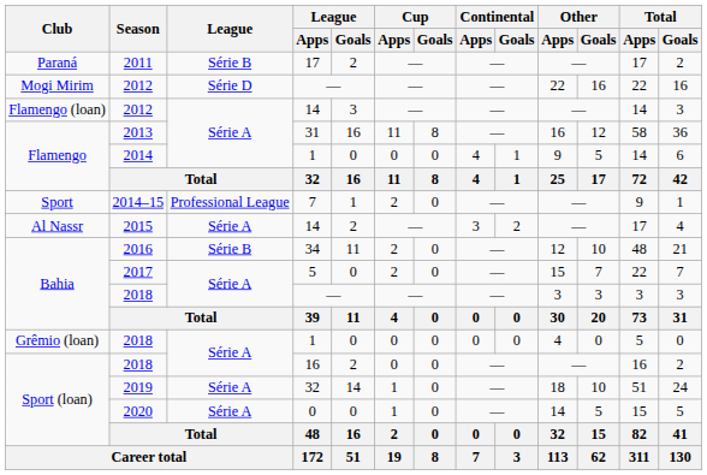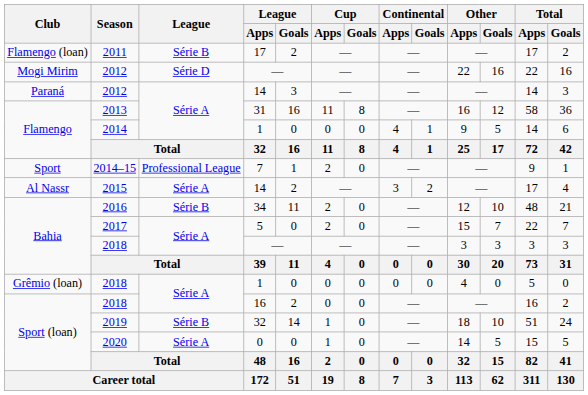 <table class="wikitable" style="text-align: center;">
 <tr>
 <th rowspan="2">Club</th>
 <th rowspan="2">Season</th>
 <th rowspan="2">League</th>
 <th colspan="2">League</th>
 <th colspan="2">Cup</th>
 <th colspan="2">Continental</th>
 <th colspan="2">Other</th>
 <th colspan="2">Total</th>
 </tr>
 <tr>
 <th>Apps</th>
 <th>Goals</th>
 <th>Apps</th>
 <th>Goals</th>
 <th>Apps</th>
 <th>Goals</th>
 <th>Apps</th>
 <th>Goals</th>
 <th>Apps</th>
 <th>Goals</th>
 </tr>
 <tr>
-<td rowspan="1" valign="center"><a href='#'>Paraná</a></td>
+<td rowspan="1" valign="center"><a href='#'>Flamengo</a> (loan)</td>
 <td><a href='#'>2011</a></td>
 <td valign="center"><a href='#'>Série B</a></td>
 <td>17</td>
 <td>2</td>
 <td colspan="2">—</td>
 <td colspan="2">—</td>
 <td colspan="2">—</td>
 <td>17</td>
 <td>2</td>
 </tr>
 <tr>
 <td rowspan="1" valign="center"><a href='#'>Mogi Mirim</a></td>
 <td><a href='#'>2012</a></td>
 <td valign="center"><a href='#'>Série D</a></td>
 <td colspan="2">—</td>
 <td colspan="2">—</td>
 <td colspan="2">—</td>
 <td>22</td>
 <td>16</td>
 <td>22</td>
 <td>16</td>
 </tr>
 <tr>
-<td rowspan="1" valign="center"><a href='#'>Flamengo</a> (loan)</td>
+<td rowspan="1" valign="center"><a href='#'>Paraná</a></td>
 <td><a href='#'>2012</a></td>
 <td rowspan="3" valign="center"><a href='#'>Série A</a></td>
 <td>14</td>
 <td>3</td>
 <td colspan="2">—</td>
 <td colspan="2">—</td>
 <td colspan="2">—</td>
 <td>14</td>
 <td>3</td>
 </tr>
 <tr>
 <td rowspan="3" valign="center"><a href='#'>Flamengo</a></td>
 <td><a href='#'>2013</a></td>
 <td>31</td>
 <td>16</td>
 <td>11</td>
 <td>8</td>
 <td colspan="2">—</td>
 <td>16</td>
 <td>12</td>
 <td>58</td>
 <td>36</td>
 </tr>
 <tr>
 <td><a href='#'>2014</a></td>
 <td>1</td>
 <td>0</td>
 <td>0</td>
 <td>0</td>
 <td>4</td>
 <td>1</td>
 <td>9</td>
 <td>5</td>
 <td>14</td>
 <td>6</td>
 </tr>
 <tr>
 <th colspan="2"><strong>Total</strong></th>
 <th>32</th>
 <th>16</th>
 <th>11</th>
 <th>8</th>
 <th>4</th>
 <th>1</th>
 <th>25</th>
 <th>17</th>
 <th>72</th>
 <th>42</th>
 </tr>
 <tr>
 <td rowspan="1" valign="center"><a href='#'>Sport</a></td>
 <td><a href='#'>2014–15</a></td>
 <td valign="center"><a href='#'>Professional League</a></td>
 <td>7</td>
 <td>1</td>
 <td>2</td>
 <td>0</td>
 <td colspan="2">—</td>
 <td colspan="2">—</td>
 <td>9</td>
 <td>1</td>
 </tr>
 <tr>
 <td rowspan="1" valign="center"><a href='#'>Al Nassr</a></td>
 <td><a href='#'>2015</a></td>
 <td valign="center"><a href='#'>Série A</a></td>
 <td>14</td>
 <td>2</td>
 <td colspan="2">—</td>
 <td>3</td>
 <td>2</td>
 <td colspan="2">—</td>
 <td>17</td>
 <td>4</td>
 </tr>
 <tr>
 <td rowspan="4" valign="center"><a href='#'>Bahia</a></td>
 <td><a href='#'>2016</a></td>
 <td valign="center"><a href='#'>Série B</a></td>
 <td>34</td>
 <td>11</td>
 <td>2</td>
 <td>0</td>
 <td colspan="2">—</td>
 <td>12</td>
 <td>10</td>
 <td>48</td>
 <td>21</td>
 </tr>
 <tr>
 <td><a href='#'>2017</a></td>
 <td rowspan="2" valign="center"><a href='#'>Série A</a></td>
 <td>5</td>
 <td>0</td>
 <td>2</td>
 <td>0</td>
 <td colspan="2">—</td>
 <td>15</td>
 <td>7</td>
 <td>22</td>
 <td>7</td>
 </tr>
 <tr>
 <td><a href='#'>2018</a></td>
 <td colspan="2">—</td>
 <td colspan="2">—</td>
 <td colspan="2">—</td>
 <td>3</td>
 <td>3</td>
 <td>3</td>
 <td>3</td>
 </tr>
 <tr>
 <th colspan="2"><strong>Total</strong></th>
 <th>39</th>
 <th>11</th>
 <th>4</th>
 <th>0</th>
 <th>0</th>
 <th>0</th>
 <th>30</th>
 <th>20</th>
 <th>73</th>
 <th>31</th>
 </tr>
 <tr>
 <td rowspan="1" valign="center"><a href='#'>Grêmio</a> (loan)</td>
 <td><a href='#'>2018</a></td>
 <td rowspan="2" valign="center"><a href='#'>Série A</a></td>
 <td>1</td>
 <td>0</td>
 <td>0</td>
 <td>0</td>
 <td>0</td>
 <td>0</td>
 <td>4</td>
 <td>0</td>
 <td>5</td>
 <td>0</td>
 </tr>
 <tr>
 <td rowspan="4" valign="center"><a href='#'>Sport</a> (loan)</td>
 <td><a href='#'>2018</a></td>
 <td>16</td>
 <td>2</td>
 <td>0</td>
 <td>0</td>
 <td colspan="2">—</td>
 <td colspan="2">—</td>
 <td>16</td>
 <td>2</td>
 </tr>
 <tr>
 <td><a href='#'>2019</a></td>
-<td valign="center"><a href='#'>Série A</a></td>
+<td rowspan="1" valign="center"><a href='#'>Série B</a></td>
 <td>32</td>
 <td>14</td>
 <td>1</td>
 <td>0</td>
 <td colspan="2">—</td>
 <td>18</td>
 <td>10</td>
 <td>51</td>
 <td>24</td>
 </tr>
 <tr>
 <td><a href='#'>2020</a></td>
 <td rowspan="1" valign="center"><a href='#'>Série A</a></td>
 <td>0</td>
 <td>0</td>
 <td>1</td>
 <td>0</td>
 <td colspan="2">—</td>
 <td>14</td>
 <td>5</td>
 <td>15</td>
 <td>5</td>
 </tr>
 <tr>
 <th colspan="2"><strong>Total</strong></th>
 <th>48</th>
 <th>16</th>
 <th>2</th>
 <th>0</th>
 <th>0</th>
 <th>0</th>
 <th>32</th>
 <th>15</th>
 <th>82</th>
 <th>41</th>
 </tr>
 <tr>
 <th colspan="3"><strong>Career total</strong></th>
 <th>172</th>
 <th>51</th>
 <th>19</th>
 <th>8</th>
 <th>7</th>
 <th>3</th>
 <th>113</th>
 <th>62</th>
 <th>311</th>
 <th>130</th>
 </tr>
 </table>
